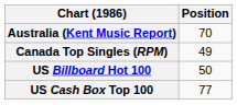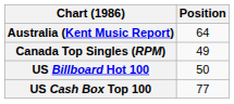 <table class="wikitable sortable plainrowheaders" style="text-align:center">
 <tr>
 <th scope="col">Chart (1986)</th>
 <th scope="col">Position</th>
 </tr>
 <tr>
 <th scope="row">Australia (<a href='#'>Kent Music Report</a>)</th>
-<td>70</td>
+<td>64</td>
 </tr>
 <tr>
 <th scope="row">Canada Top Singles (<em>RPM</em>)</th>
 <td>49</td>
 </tr>
 <tr>
 <th scope="row">US <a href='#'><em>Billboard</em> Hot 100</a></th>
 <td>50</td>
 </tr>
 <tr>
 <th scope="row">US <em>Cash Box</em> Top 100</th>
 <td>77</td>
 </tr>
 </table>
